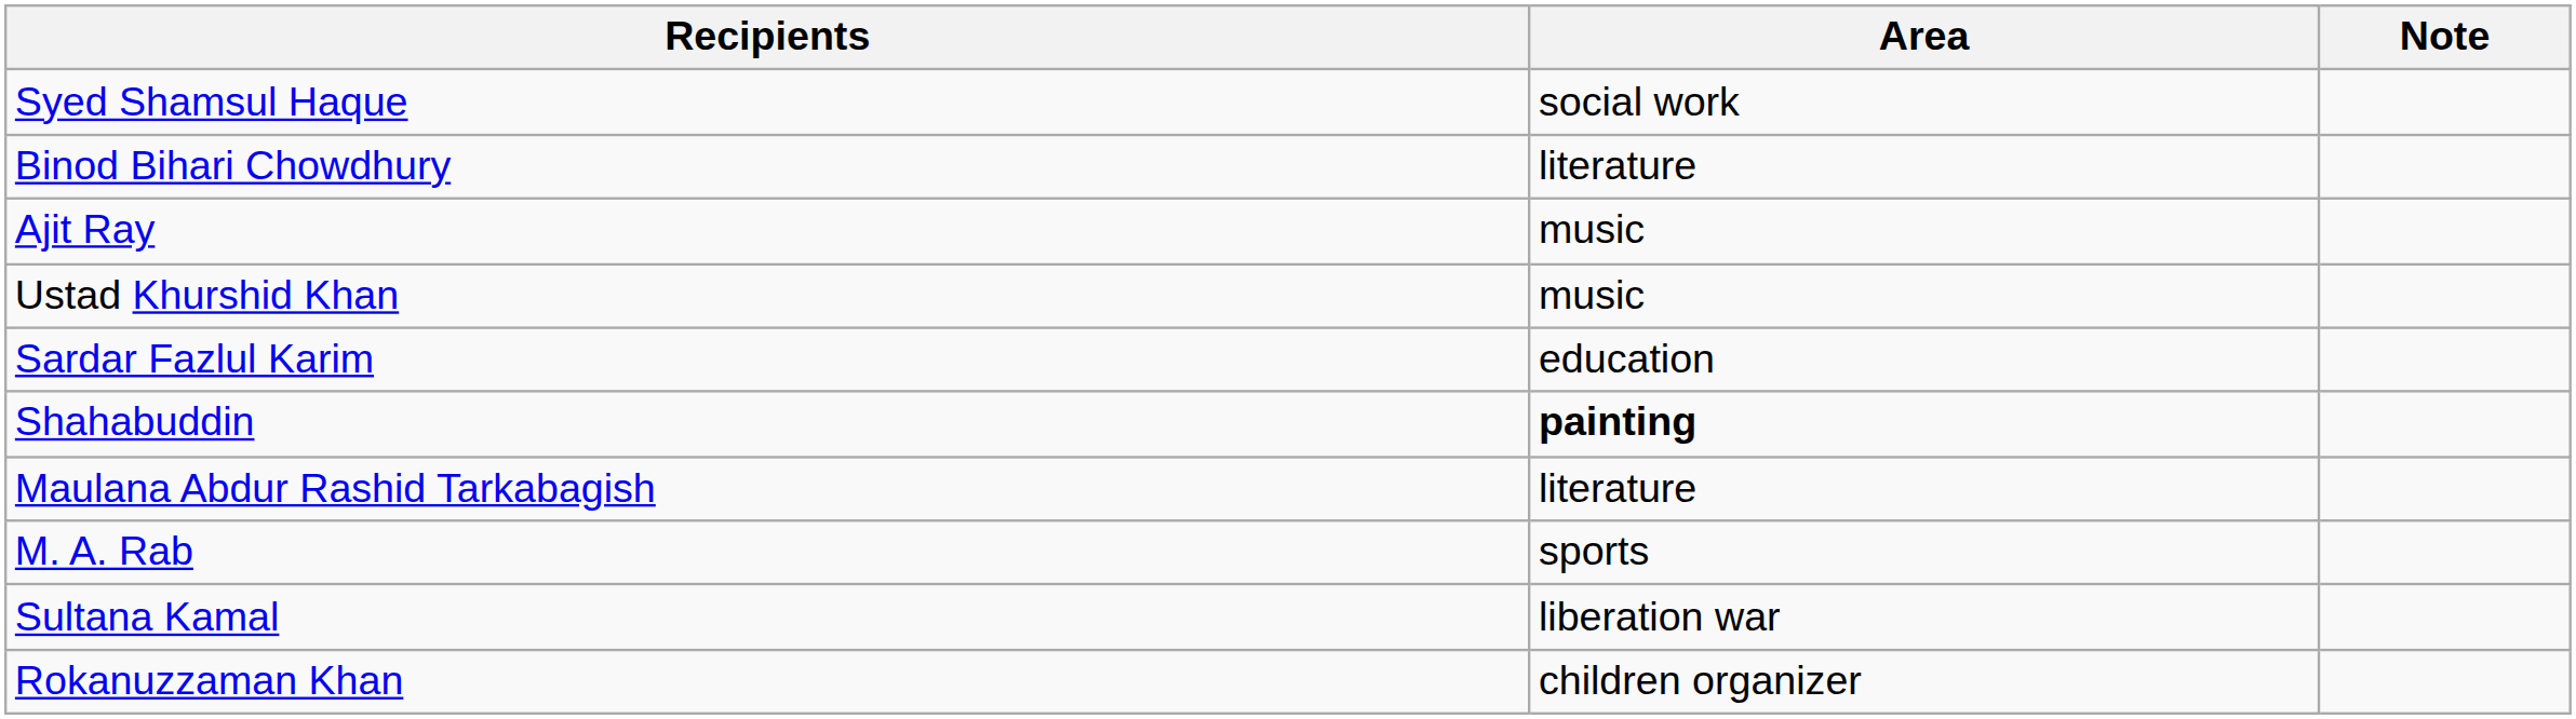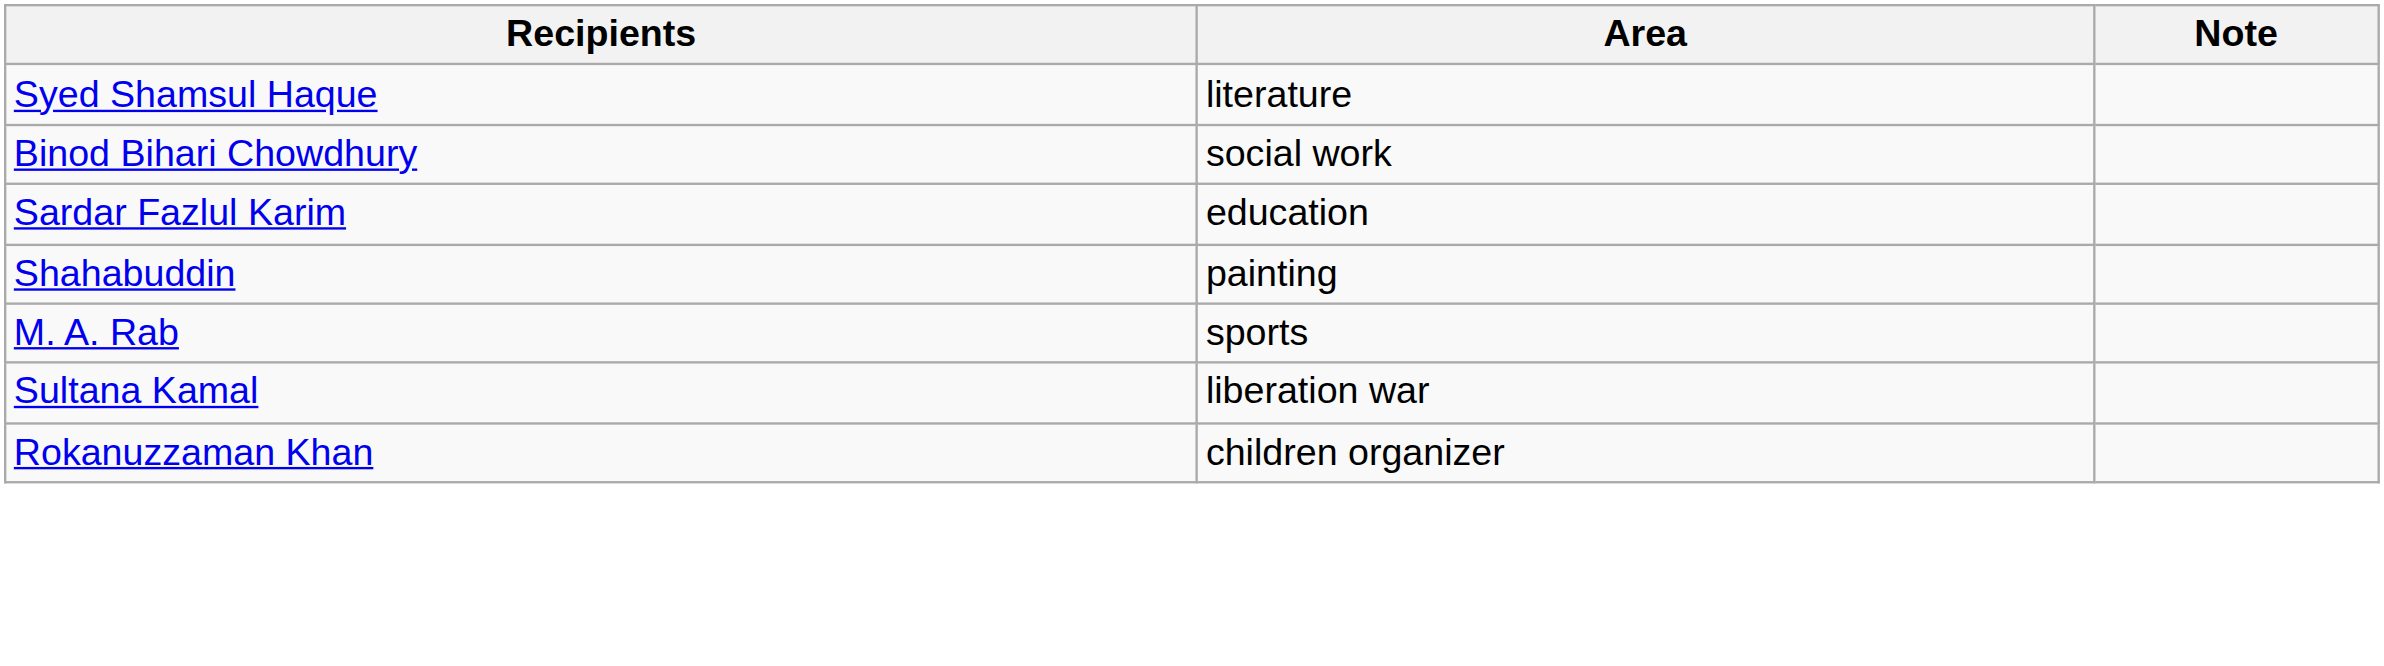 <table class="wikitable" style="width:80%;">
 <tr>
 <th>Recipients</th>
 <th>Area</th>
 <th>Note</th>
 </tr>
 <tr>
 <td><a href='#'>Syed Shamsul Haque</a></td>
-<td>social work</td>
+<td>literature</td>
 <td></td>
 </tr>
 <tr>
 <td><a href='#'>Binod Bihari Chowdhury</a></td>
-<td>literature</td>
-<td></td>
-</tr>
-<tr>
-<td><a href='#'>Ajit Ray</a></td>
-<td>music</td>
-<td></td>
-</tr>
-<tr>
-<td>Ustad <a href='#'>Khurshid Khan</a></td>
-<td>music</td>
+<td>social work</td>
 <td></td>
 </tr>
 <tr>
 <td><a href='#'>Sardar Fazlul Karim</a></td>
 <td>education</td>
 <td></td>
 </tr>
 <tr>
 <td><a href='#'>Shahabuddin</a></td>
-<td><strong>painting</strong></td>
-<td></td>
-</tr>
-<tr>
-<td><a href='#'>Maulana Abdur Rashid Tarkabagish</a></td>
-<td>literature</td>
+<td>painting</td>
 <td></td>
 </tr>
 <tr>
 <td><a href='#'>M. A. Rab</a></td>
 <td>sports</td>
 <td></td>
 </tr>
 <tr>
 <td><a href='#'>Sultana Kamal</a></td>
 <td>liberation war</td>
 <td></td>
 </tr>
 <tr>
 <td><a href='#'>Rokanuzzaman Khan</a></td>
 <td>children organizer</td>
 <td></td>
 </tr>
 </table>
